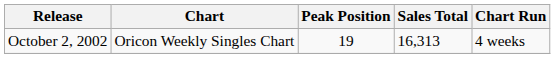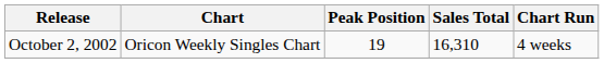 <table class="wikitable">
 <tr>
 <th align="left">Release</th>
 <th align="left">Chart</th>
 <th align="left">Peak Position</th>
 <th align="left">Sales Total</th>
 <th align="left">Chart Run</th>
 </tr>
 <tr>
 <td align="left">October 2, 2002</td>
 <td align="left">Oricon Weekly Singles Chart</td>
 <td align="center">19</td>
-<td align="left">16,313</td>
+<td align="left">16,310</td>
 <td align="left">4 weeks</td>
 </tr>
 <tr>
 </tr>
 </table>
